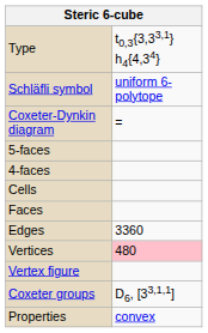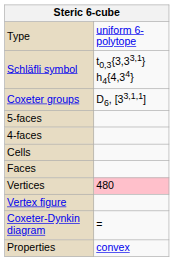 <table class="wikitable" align="right" style="margin-left:10px" width="250">
 <tr>
 <th bgcolor=#e7dcc3 colspan=2>Steric 6-cube</th>
 </tr>
 <tr>
 <td bgcolor=#e7dcc3>Type</td>
+<td><a href='#'>uniform 6-polytope</a></td>
+</tr>
+<tr>
+<td bgcolor=#e7dcc3><a href='#'>Schläfli symbol</a></td>
 <td>t<sub>0,3</sub>{3,3<sup>3,1</sup>}<br>h<sub>4</sub>{4,3<sup>4</sup>}</td>
 </tr>
 <tr>
-<td bgcolor=#e7dcc3><a href='#'>Schläfli symbol</a></td>
-<td><a href='#'>uniform 6-polytope</a></td>
-</tr>
-<tr>
-<td bgcolor=#e7dcc3><a href='#'>Coxeter-Dynkin diagram</a></td>
-<td> = </td>
+<td bgcolor=#e7dcc3><a href='#'>Coxeter groups</a></td>
+<td>D<sub>6</sub>, [3<sup>3,1,1</sup>]</td>
 </tr>
 <tr>
 <td bgcolor=#e7dcc3>5-faces</td>
 <td></td>
 </tr>
 <tr>
 <td bgcolor=#e7dcc3>4-faces</td>
 <td></td>
 </tr>
 <tr>
 <td bgcolor=#e7dcc3>Cells</td>
 <td></td>
 </tr>
 <tr>
 <td bgcolor=#e7dcc3>Faces</td>
 <td></td>
 </tr>
 <tr>
-<td bgcolor=#e7dcc3>Edges</td>
-<td>3360</td>
-</tr>
-<tr>
 <td bgcolor=#e7dcc3>Vertices</td>
 <td style="background: pink;">480</td>
 </tr>
 <tr>
 <td bgcolor=#e7dcc3><a href='#'>Vertex figure</a></td>
 <td></td>
 </tr>
 <tr>
-<td bgcolor=#e7dcc3><a href='#'>Coxeter groups</a></td>
-<td>D<sub>6</sub>, [3<sup>3,1,1</sup>]</td>
+<td bgcolor=#e7dcc3><a href='#'>Coxeter-Dynkin diagram</a></td>
+<td> = </td>
 </tr>
 <tr>
 <td bgcolor=#e7dcc3>Properties</td>
 <td><a href='#'>convex</a></td>
 </tr>
 </table>
